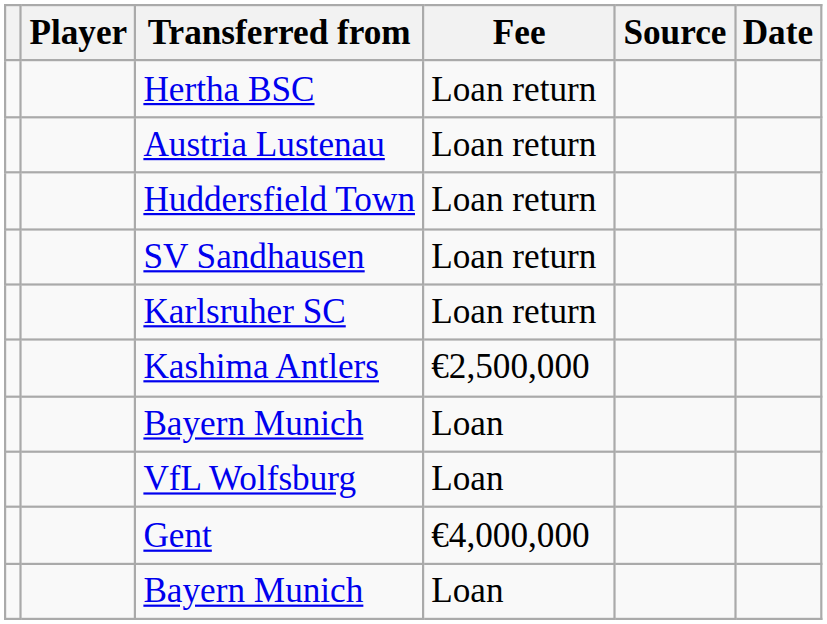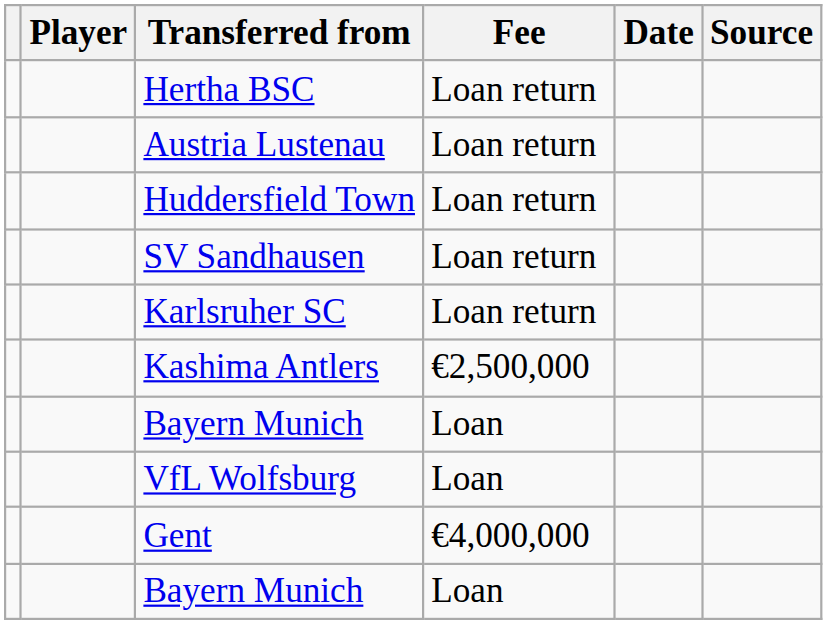 <table class="wikitable plainrowheaders sortable">
 <tr>
 <th></th>
 <th scope="col">Player</th>
 <th>Transferred from</th>
 <th style="width: 80px;">Fee</th>
+<th scope="col">Date</th>
 <th scope="col">Source</th>
-<th scope="col">Date</th>
 </tr>
 <tr>
 <td align="center"></td>
 <td></td>
 <td> <a href='#'>Hertha BSC</a></td>
 <td>Loan return</td>
 <td></td>
 <td></td>
 </tr>
 <tr>
 <td align="center"></td>
 <td></td>
 <td> <a href='#'>Austria Lustenau</a></td>
 <td>Loan return</td>
 <td></td>
 <td></td>
 </tr>
 <tr>
 <td align="center"></td>
 <td></td>
 <td> <a href='#'>Huddersfield Town</a></td>
 <td>Loan return</td>
 <td></td>
 <td></td>
 </tr>
 <tr>
 <td align="center"></td>
 <td></td>
 <td> <a href='#'>SV Sandhausen</a></td>
 <td>Loan return</td>
 <td></td>
 <td></td>
 </tr>
 <tr>
 <td align="center"></td>
 <td></td>
 <td> <a href='#'>Karlsruher SC</a></td>
 <td>Loan return</td>
 <td></td>
 <td></td>
 </tr>
 <tr>
 <td align="center"></td>
 <td></td>
 <td> <a href='#'>Kashima Antlers</a></td>
 <td>€2,500,000</td>
 <td></td>
 <td></td>
 </tr>
 <tr>
 <td align="center"></td>
 <td></td>
 <td> <a href='#'>Bayern Munich</a></td>
 <td>Loan</td>
 <td></td>
 <td></td>
 </tr>
 <tr>
 <td align="center"></td>
 <td></td>
 <td> <a href='#'>VfL Wolfsburg</a></td>
 <td>Loan</td>
 <td></td>
 <td></td>
 </tr>
 <tr>
 <td align="center"></td>
 <td></td>
 <td> <a href='#'>Gent</a></td>
 <td>€4,000,000</td>
 <td></td>
 <td></td>
 </tr>
 <tr>
 <td align="center"></td>
 <td></td>
 <td> <a href='#'>Bayern Munich</a></td>
 <td>Loan</td>
 <td></td>
 <td></td>
 </tr>
 </table>
